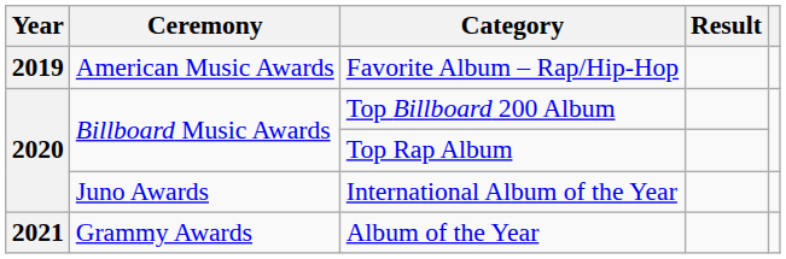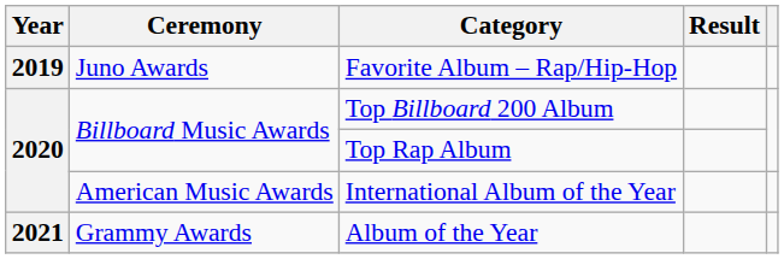 <table class="wikitable sortable plainrowheaders" style="border:none; margin:0;">
 <tr>
 <th scope="col">Year</th>
 <th scope="col">Ceremony</th>
 <th scope="col">Category</th>
 <th scope="col">Result</th>
 <th scope="col" class="unsortable"></th>
 </tr>
 <tr>
 <th scope="row">2019</th>
-<td><a href='#'>American Music Awards</a></td>
+<td><a href='#'>Juno Awards</a></td>
 <td><a href='#'>Favorite Album – Rap/Hip-Hop</a></td>
 <td></td>
 <td style="text-align:center;"></td>
 </tr>
 <tr>
 <th scope="row" rowspan="3">2020</th>
 <td rowspan="2"><a href='#'><em>Billboard</em> Music Awards</a></td>
 <td><a href='#'>Top <em>Billboard</em> 200 Album</a></td>
 <td></td>
 <td rowspan="2" style="text-align:center;"></td>
 </tr>
 <tr>
 <td><a href='#'>Top Rap Album</a></td>
 <td></td>
 </tr>
 <tr>
-<td><a href='#'>Juno Awards</a></td>
+<td><a href='#'>American Music Awards</a></td>
 <td><a href='#'>International Album of the Year</a></td>
 <td></td>
 <td style="text-align:center;"></td>
 </tr>
 <tr>
 <th scope="row">2021</th>
 <td><a href='#'>Grammy Awards</a></td>
 <td><a href='#'>Album of the Year</a></td>
 <td></td>
 <td style="text-align:center;"></td>
 </tr>
 </table>
